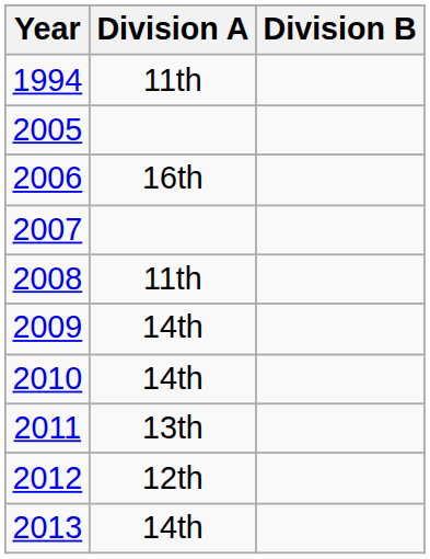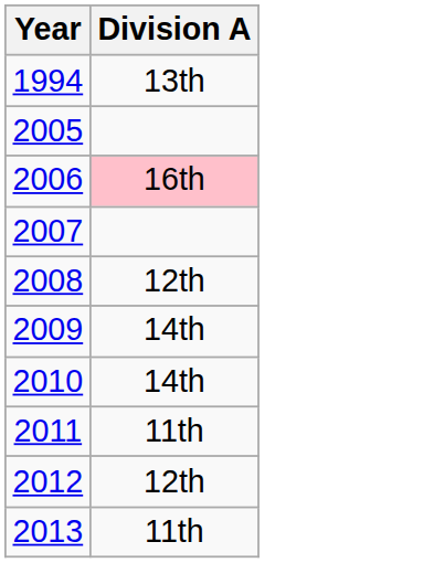 <table class="wikitable" style="text-align:center">
 <tr>
 <th>Year</th>
 <th>Division A</th>
-<th>Division B</th>
 </tr>
 <tr>
 <td><a href='#'>1994</a></td>
-<td>11th</td>
-<td></td>
+<td>13th</td>
 </tr>
 <tr>
 <td><a href='#'>2005</a></td>
 <td></td>
-<td></td>
 </tr>
 <tr>
 <td><a href='#'>2006</a></td>
-<td>16th</td>
-<td></td>
+<td style="background: pink;">16th</td>
 </tr>
 <tr>
 <td><a href='#'>2007</a></td>
 <td></td>
-<td></td>
 </tr>
 <tr>
 <td><a href='#'>2008</a></td>
-<td>11th</td>
-<td></td>
+<td>12th</td>
 </tr>
 <tr>
 <td><a href='#'>2009</a></td>
 <td>14th</td>
-<td></td>
 </tr>
 <tr>
 <td><a href='#'>2010</a></td>
 <td>14th</td>
-<td></td>
 </tr>
 <tr>
 <td><a href='#'>2011</a></td>
-<td>13th</td>
-<td></td>
+<td>11th</td>
 </tr>
 <tr>
 <td><a href='#'>2012</a></td>
 <td>12th</td>
-<td></td>
 </tr>
 <tr>
 <td><a href='#'>2013</a></td>
-<td>14th</td>
-<td></td>
+<td>11th</td>
 </tr>
 </table>
